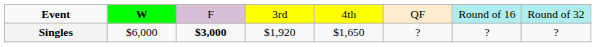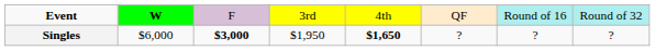 <table class=wikitable style=font-size:95%;text-align:center>
 <tr>
 <td style="width:130px"><strong>Event</strong></td>
 <td style="width:85px; background:lime"><strong>W</strong></td>
 <td style="width:85px; background:thistle">F</td>
 <td style="width:85px; background:#ffff00">3rd</td>
 <td style="width:85px; background:#ffff00">4th</td>
 <td style="width:85px; background:#ffebcd">QF</td>
 <td style="width:85px; background:#afeeee">Round of 16</td>
 <td style="width:85px; background:#afeeee">Round of 32</td>
 </tr>
 <tr>
 <th style=background:#f3f3f3>Singles </th>
 <td>$6,000</td>
 <td><strong>$3,000</strong></td>
-<td>$1,920</td>
-<td>$1,650</td>
+<td>$1,950</td>
+<td><strong>$1,650</strong></td>
 <td>?</td>
 <td>?</td>
 <td>?</td>
 </tr>
 </table>
